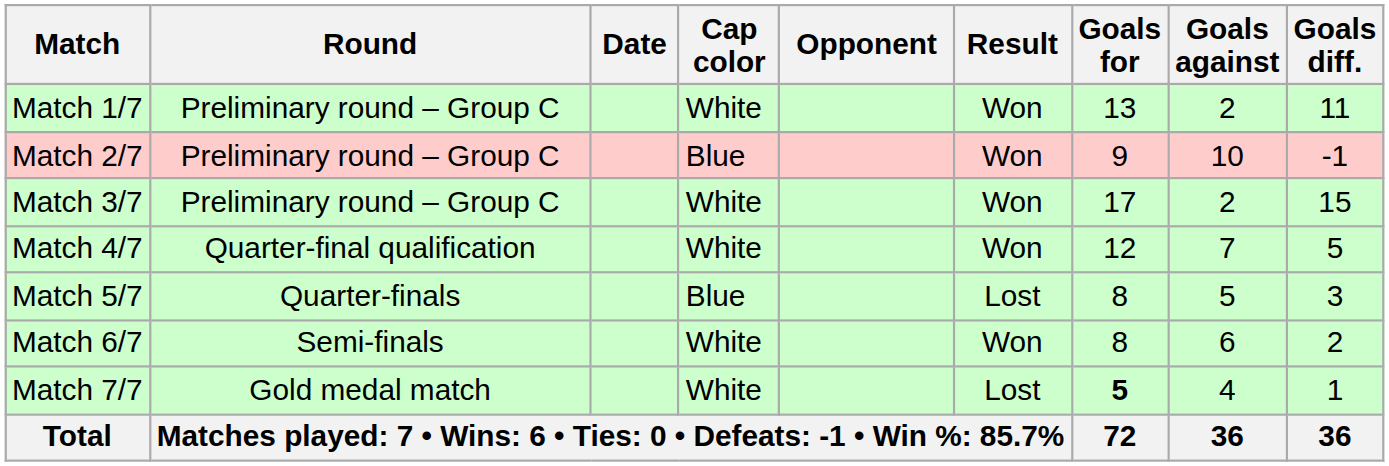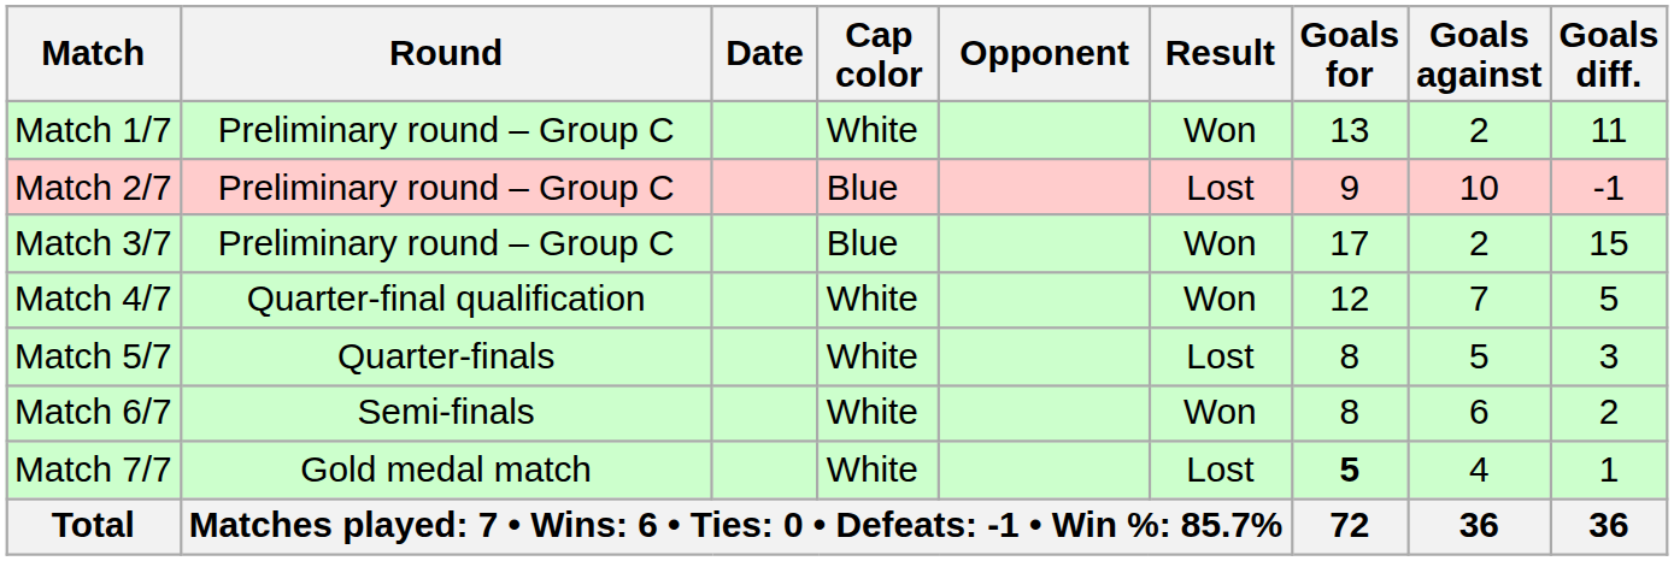 <table class="wikitable sortable" style="text-align: center; font-size: 85%; margin-left: 1em;">
 <tr>
 <th>Match</th>
 <th>Round</th>
 <th>Date</th>
 <th>Cap<br>color</th>
 <th>Opponent</th>
 <th>Result</th>
 <th>Goals<br>for</th>
 <th>Goals<br>against</th>
 <th>Goals<br>diff.</th>
 </tr>
 <tr style="background-color: #ccffcc;">
 <td>Match 1/7</td>
 <td>Preliminary round – Group C</td>
 <td style="text-align: right;"></td>
 <td style="text-align: left;"> White</td>
 <td style="text-align: left;"></td>
 <td>Won</td>
 <td>13</td>
 <td>2</td>
 <td>11</td>
 </tr>
 <tr style="background-color: #ffcccc;">
 <td>Match 2/7</td>
 <td>Preliminary round – Group C</td>
 <td style="text-align: right;"></td>
 <td style="text-align: left;"> Blue</td>
 <td style="text-align: left;"></td>
-<td>Won</td>
+<td>Lost</td>
 <td>9</td>
 <td>10</td>
 <td>-1</td>
 </tr>
 <tr style="background-color: #ccffcc;">
 <td>Match 3/7</td>
 <td>Preliminary round – Group C</td>
 <td style="text-align: right;"></td>
-<td style="text-align: left;"> White</td>
+<td style="text-align: left;"> Blue</td>
 <td style="text-align: left;"></td>
 <td>Won</td>
 <td>17</td>
 <td>2</td>
 <td>15</td>
 </tr>
 <tr style="background-color: #ccffcc;">
 <td>Match 4/7</td>
 <td>Quarter-final qualification</td>
 <td style="text-align: right;"></td>
 <td style="text-align: left;"> White</td>
 <td style="text-align: left;"></td>
 <td>Won</td>
 <td>12</td>
 <td>7</td>
 <td>5</td>
 </tr>
 <tr style="background-color: #ccffcc;">
 <td>Match 5/7</td>
 <td>Quarter-finals</td>
 <td style="text-align: right;"></td>
-<td style="text-align: left;"> Blue</td>
+<td style="text-align: left;"> White</td>
 <td style="text-align: left;"></td>
 <td>Lost</td>
 <td>8</td>
 <td>5</td>
 <td>3</td>
 </tr>
 <tr style="background-color: #ccffcc;">
 <td>Match 6/7</td>
 <td>Semi-finals</td>
 <td style="text-align: right;"></td>
 <td style="text-align: left;"> White</td>
 <td style="text-align: left;"></td>
 <td>Won</td>
 <td>8</td>
 <td>6</td>
 <td>2</td>
 </tr>
 <tr style="background-color: #ccffcc;">
 <td>Match 7/7</td>
 <td>Gold medal match</td>
 <td style="text-align: right;"></td>
 <td style="text-align: left;"> White</td>
 <td style="text-align: left;"></td>
 <td>Lost</td>
 <td><strong>5</strong></td>
 <td>4</td>
 <td>1</td>
 </tr>
 <tr>
 <th>Total</th>
 <th colspan="5">Matches played: 7 • Wins: 6 • Ties: 0 • Defeats: -1 • Win %: 85.7%</th>
 <th>72</th>
 <th>36</th>
 <th>36</th>
 </tr>
 </table>
